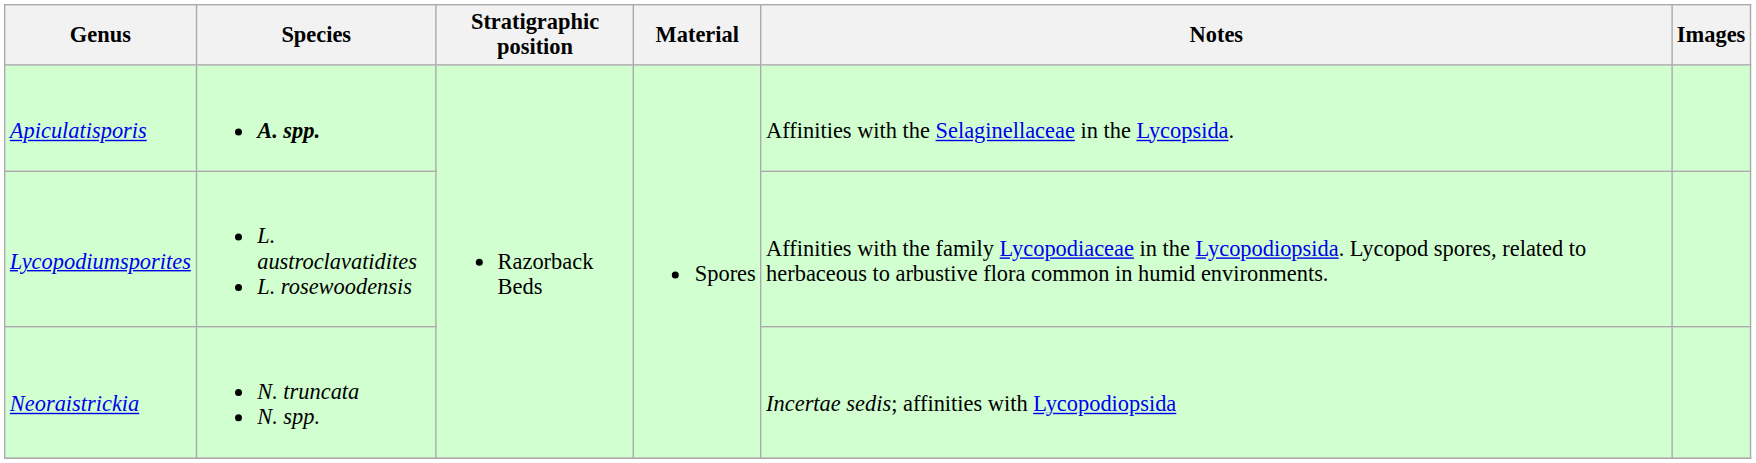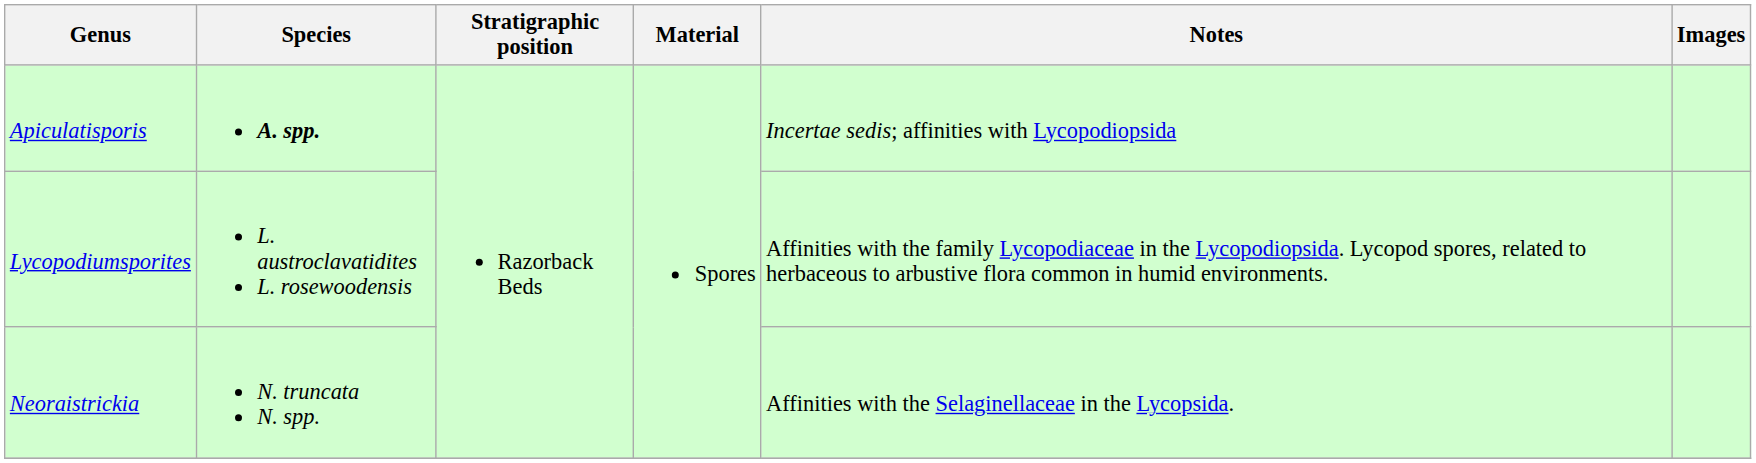 <table class = "wikitable">
 <tr>
 <th>Genus</th>
 <th>Species</th>
 <th>Stratigraphic position</th>
 <th>Material</th>
 <th>Notes</th>
 <th>Images</th>
 </tr>
 <tr>
 <td style="background:#D1FFCF;"><br><em><a href='#'>Apiculatisporis</a></em></td>
 <td style="background:#D1FFCF;"><strong><br><ul><li><em>A. spp.</em></li></ul></strong></td>
 <td rowspan="3" style="background:#D1FFCF;"><br><ul><li>Razorback Beds</li></ul></td>
 <td rowspan="3" style="background:#D1FFCF;"><br><ul><li>Spores</li></ul></td>
-<td style="background:#D1FFCF;"><br>Affinities with the <a href='#'>Selaginellaceae</a> in the <a href='#'>Lycopsida</a>.</td>
+<td style="background:#D1FFCF;"><br><em>Incertae sedis</em>; affinities with <a href='#'>Lycopodiopsida</a></td>
 <td style="background:#D1FFCF;"></td>
 </tr>
 <tr>
 <td style="background:#D1FFCF;"><br><em><a href='#'>Lycopodiumsporites</a></em></td>
 <td style="background:#D1FFCF;"><br><ul><li><em>L. austroclavatidites</em></li><li><em>L. rosewoodensis</em></li></ul></td>
 <td style="background:#D1FFCF;"><br>Affinities with the family <a href='#'>Lycopodiaceae</a> in the <a href='#'>Lycopodiopsida</a>. Lycopod spores, related to herbaceous to arbustive flora common in humid environments.</td>
 <td style="background:#D1FFCF;"><br></td>
 </tr>
 <tr>
 <td style="background:#D1FFCF;"><br><em><a href='#'>Neoraistrickia</a></em></td>
 <td style="background:#D1FFCF;"><br><ul><li><em>N. truncata</em></li><li><em>N. spp.</em></li></ul></td>
-<td style="background:#D1FFCF;"><br><em>Incertae sedis</em>; affinities with <a href='#'>Lycopodiopsida</a></td>
+<td style="background:#D1FFCF;"><br>Affinities with the <a href='#'>Selaginellaceae</a> in the <a href='#'>Lycopsida</a>.</td>
 <td style="background:#D1FFCF;"></td>
 </tr>
 <tr>
 </tr>
 </table>
